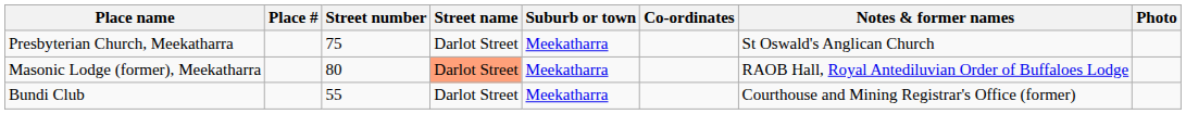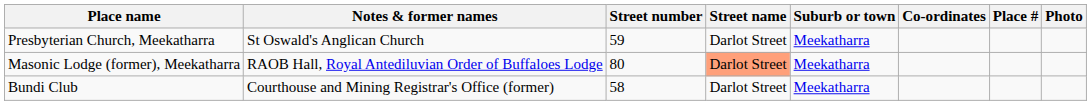 <table class="wikitable sortable">
 <tr>
 <th>Place name</th>
-<th>Place #</th>
+<th class="unsortable">Notes & former names</th>
 <th>Street number</th>
 <th>Street name</th>
 <th>Suburb or town</th>
 <th>Co-ordinates</th>
-<th class="unsortable">Notes & former names</th>
+<th>Place #</th>
 <th class="unsortable">Photo</th>
 </tr>
 <tr>
 <td>Presbyterian Church, Meekatharra</td>
-<td></td>
-<td>75</td>
+<td>St Oswald's Anglican Church</td>
+<td>59</td>
 <td>Darlot Street</td>
 <td><a href='#'>Meekatharra</a></td>
 <td></td>
-<td>St Oswald's Anglican Church</td>
+<td></td>
 <td></td>
 </tr>
 <tr>
 <td>Masonic Lodge (former), Meekatharra</td>
-<td></td>
+<td>RAOB Hall, <a href='#'>Royal Antediluvian Order of Buffaloes Lodge</a></td>
 <td>80</td>
 <td style="background: lightsalmon;">Darlot Street</td>
 <td><a href='#'>Meekatharra</a></td>
 <td></td>
-<td>RAOB Hall, <a href='#'>Royal Antediluvian Order of Buffaloes Lodge</a></td>
+<td></td>
 <td></td>
 </tr>
 <tr>
 <td>Bundi Club</td>
-<td></td>
-<td>55</td>
+<td>Courthouse and Mining Registrar's Office (former)</td>
+<td>58</td>
 <td>Darlot Street</td>
 <td><a href='#'>Meekatharra</a></td>
 <td></td>
-<td>Courthouse and Mining Registrar's Office (former)</td>
+<td></td>
 <td></td>
 </tr>
 </table>
